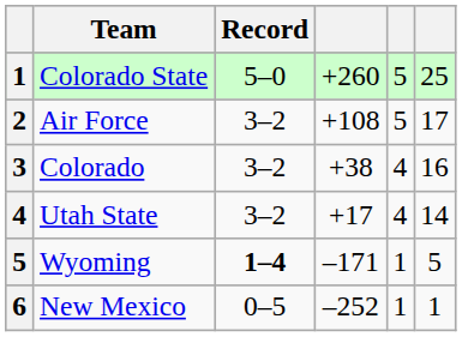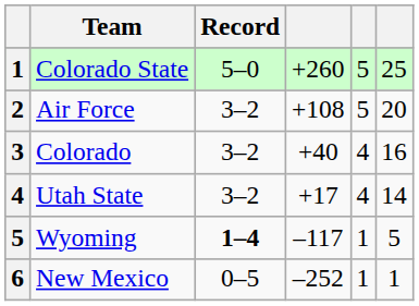 <table class="wikitable sortable collapsible collapsed plainrowheaders" style="font-size:90%;">
 <tr>
 <th scope=col></th>
 <th scope=col>Team</th>
 <th scope=col>Record</th>
 <th scope=col></th>
 <th scope=col></th>
 <th scope=col></th>
 </tr>
 <tr bgcolor=ccffcc>
 <th align=center>1</th>
 <td> <a href='#'>Colorado State</a></td>
 <td align=center>5–0</td>
 <td align=center>+260</td>
 <td align=center>5</td>
 <td align=center>25</td>
 </tr>
 <tr>
 <th align=center>2</th>
 <td> <a href='#'>Air Force</a></td>
 <td align=center>3–2</td>
 <td align=center>+108</td>
 <td align=center>5</td>
-<td align=center>17</td>
+<td align=center>20</td>
 </tr>
 <tr>
 <th align=center>3</th>
 <td> <a href='#'>Colorado</a></td>
 <td align=center>3–2</td>
-<td align=center>+38</td>
+<td align=center>+40</td>
 <td align=center>4</td>
 <td align=center>16</td>
 </tr>
 <tr>
 <th align=center>4</th>
 <td> <a href='#'>Utah State</a></td>
 <td align=center>3–2</td>
 <td align=center>+17</td>
 <td align=center>4</td>
 <td align=center>14</td>
 </tr>
 <tr>
 <th align=center>5</th>
 <td> <a href='#'>Wyoming</a></td>
 <td align=center><strong>1–4</strong></td>
-<td align=center>–171</td>
+<td align=center>–117</td>
 <td align=center>1</td>
 <td align=center>5</td>
 </tr>
 <tr>
 <th align=center>6</th>
 <td> <a href='#'>New Mexico</a></td>
 <td align=center>0–5</td>
 <td align=center>–252</td>
 <td align=center>1</td>
 <td align=center>1</td>
 </tr>
 </table>
